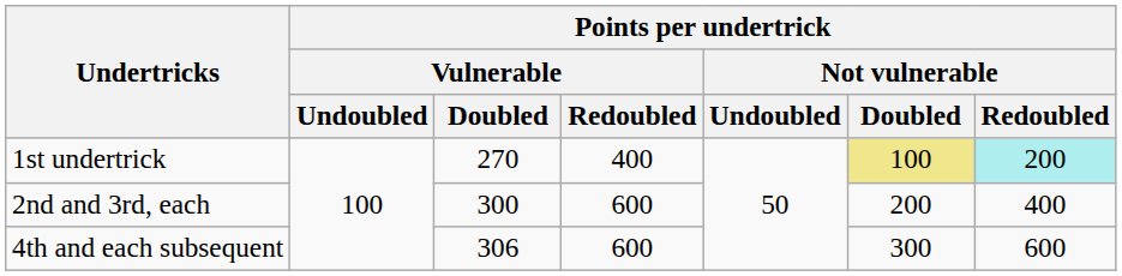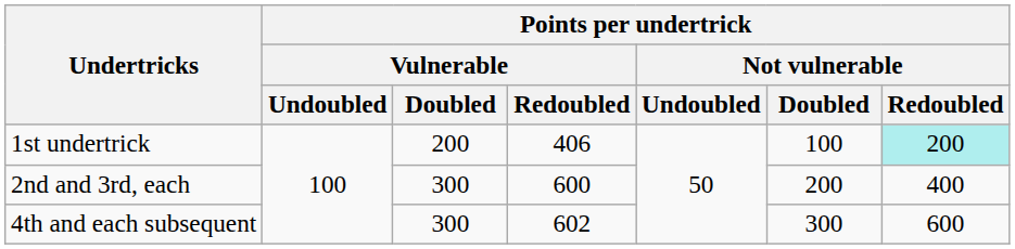 <table class="wikitable">
 <tr>
 <th rowspan="3">Undertricks</th>
 <th colspan="6">Points per undertrick</th>
 </tr>
 <tr>
 <th colspan="3">Vulnerable</th>
 <th colspan="3">Not vulnerable</th>
 </tr>
 <tr>
 <th>Undoubled</th>
 <th> Doubled </th>
 <th>Redoubled</th>
 <th>Undoubled</th>
 <th> Doubled </th>
 <th>Redoubled</th>
 </tr>
 <tr>
 <td>1st undertrick</td>
 <td rowspan="3" align=center>100</td>
-<td align=center>270</td>
-<td align=center>400</td>
+<td align=center>200</td>
+<td align=center>406</td>
 <td rowspan="3" align=center>50</td>
-<td align=center style="background: khaki;">100</td>
+<td align=center>100</td>
 <td align=center style="background: paleturquoise;">200</td>
 </tr>
 <tr>
 <td>2nd and 3rd, each</td>
 <td align=center>300</td>
 <td align=center>600</td>
 <td align=center>200</td>
 <td align=center>400</td>
 </tr>
 <tr>
 <td>4th and each subsequent</td>
-<td align=center>306</td>
-<td align=center>600</td>
+<td align=center>300</td>
+<td align=center>602</td>
 <td align=center>300</td>
 <td align=center>600</td>
 </tr>
 </table>
